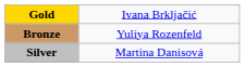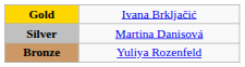 <table class="wikitable" style="text-align:center; " width="35%">
 <tr>
 <td bgcolor="gold"><strong>Gold</strong></td>
 <td><a href='#'>Ivana Brkljačić</a><br>  <small><em></em></small></td>
 </tr>
 <tr>
+<td bgcolor="silver"><strong>Silver</strong></td>
+<td><a href='#'>Martina Danisová</a><br>  <small><em></em></small></td>
+</tr>
+<tr>
 <td bgcolor="CC9966"><strong>Bronze</strong></td>
 <td><a href='#'>Yuliya Rozenfeld</a><br>  <small><em></em></small></td>
 </tr>
-<tr>
-<td bgcolor="silver"><strong>Silver</strong></td>
-<td><a href='#'>Martina Danisová</a><br>  <small><em></em></small></td>
-</tr>
 </table>
